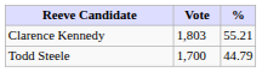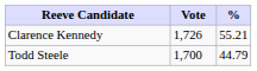 <table class="wikitable">
 <tr>
 <th style="background:#ddf; width:200px;">Reeve Candidate </th>
 <th style="background:#ddf; width:50px;">Vote</th>
 <th style="background:#ddf; width:30px;">%</th>
 </tr>
 <tr>
 <td>Clarence Kennedy</td>
-<td>1,803</td>
+<td>1,726</td>
 <td>55.21</td>
 </tr>
 <tr>
 <td>Todd Steele</td>
 <td>1,700</td>
 <td>44.79</td>
 </tr>
 </table>
